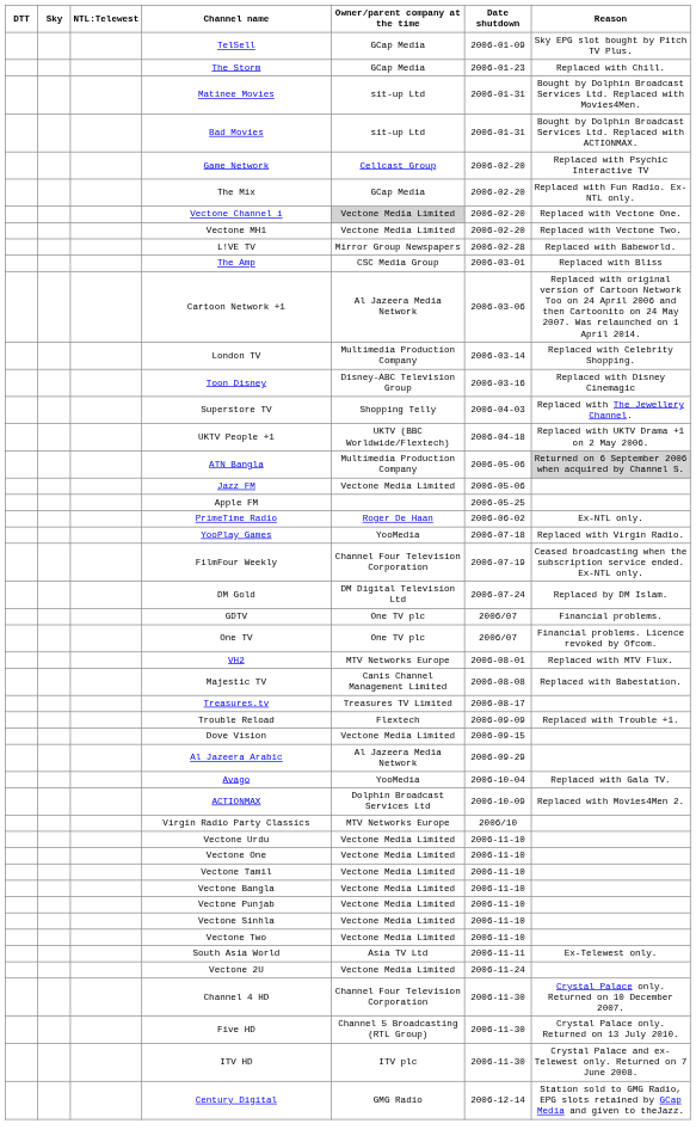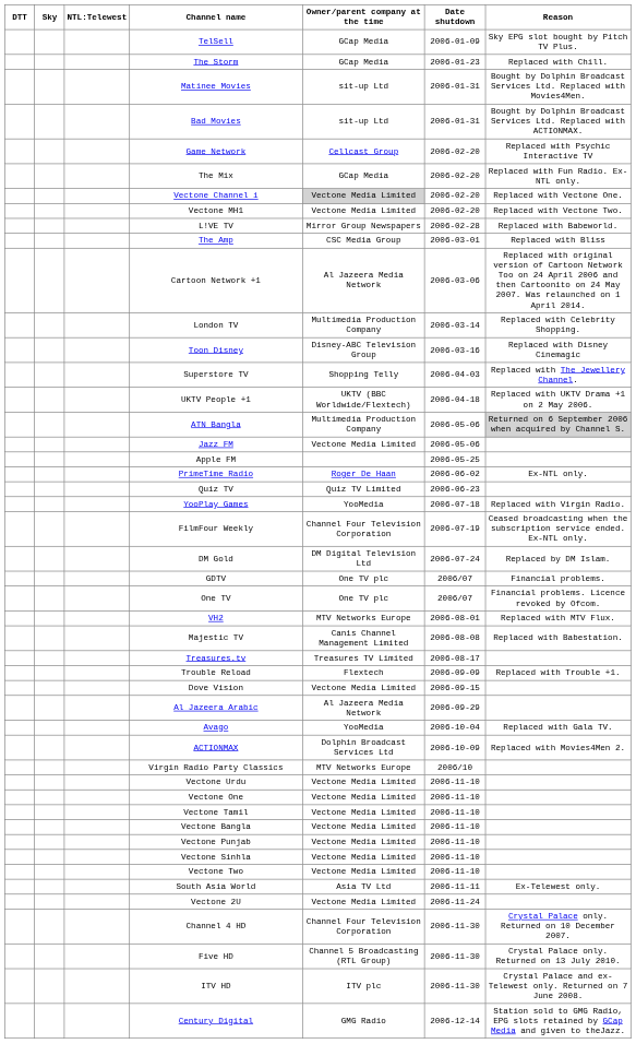 <table class="toccolors sortable" border="1" cellpadding="3" style="border-collapse:collapse; font-size: 90%; text-align:center" width="100%">
 <tr>
 <th width="5%">DTT</th>
 <th width="5%">Sky</th>
 <th width="5%">NTL:Telewest</th>
 <th width="30%">Channel name</th>
 <th width="20%">Owner/parent company at the time</th>
 <th width="10%">Date shutdown </th>
 <th width="30%">Reason</th>
 </tr>
 <tr>
 <td></td>
 <td></td>
 <td></td>
 <td><a href='#'>TelSell</a></td>
 <td>GCap Media</td>
 <td>2006-01-09</td>
 <td>Sky EPG slot bought by Pitch TV Plus.</td>
 </tr>
 <tr>
 <td></td>
 <td></td>
 <td></td>
 <td><a href='#'>The Storm</a></td>
 <td>GCap Media</td>
 <td>2006-01-23</td>
 <td>Replaced with Chill.</td>
 </tr>
 <tr>
 <td></td>
 <td></td>
 <td></td>
 <td><a href='#'>Matinee Movies</a></td>
 <td>sit-up Ltd</td>
 <td>2006-01-31</td>
 <td>Bought by Dolphin Broadcast Services Ltd. Replaced with Movies4Men.</td>
 </tr>
 <tr>
 <td></td>
 <td></td>
 <td></td>
 <td><a href='#'>Bad Movies</a></td>
 <td>sit-up Ltd</td>
 <td>2006-01-31</td>
 <td>Bought by Dolphin Broadcast Services Ltd. Replaced with ACTIONMAX.</td>
 </tr>
 <tr>
 <td></td>
 <td></td>
 <td></td>
 <td><a href='#'>Game Network</a></td>
 <td><a href='#'>Cellcast Group</a></td>
 <td>2006-02-20</td>
 <td>Replaced with Psychic Interactive TV</td>
 </tr>
 <tr>
 <td></td>
 <td></td>
 <td></td>
 <td>The Mix</td>
 <td>GCap Media</td>
 <td>2006-02-20</td>
 <td>Replaced with Fun Radio. Ex-NTL only.</td>
 </tr>
 <tr>
 <td></td>
 <td></td>
 <td></td>
 <td><a href='#'>Vectone Channel i</a></td>
 <td style="background: lightgrey;">Vectone Media Limited</td>
 <td>2006-02-20</td>
 <td>Replaced with Vectone One.</td>
 </tr>
 <tr>
 <td></td>
 <td></td>
 <td></td>
 <td>Vectone MH1</td>
 <td>Vectone Media Limited</td>
 <td>2006-02-20</td>
 <td>Replaced with Vectone Two.</td>
 </tr>
 <tr>
 <td></td>
 <td></td>
 <td></td>
 <td>L!VE TV</td>
 <td>Mirror Group Newspapers</td>
 <td>2006-02-28</td>
 <td>Replaced with Babeworld.</td>
 </tr>
 <tr>
 <td></td>
 <td></td>
 <td></td>
 <td><a href='#'>The Amp</a></td>
 <td>CSC Media Group</td>
 <td>2006-03-01</td>
 <td>Replaced with Bliss</td>
 </tr>
 <tr>
 <td></td>
 <td></td>
 <td></td>
 <td>Cartoon Network +1</td>
 <td>Al Jazeera Media Network</td>
 <td>2006-03-06</td>
 <td>Replaced with original version of Cartoon Network Too on 24 April 2006 and then Cartoonito on 24 May 2007. Was relaunched on 1 April 2014.</td>
 </tr>
 <tr>
 <td></td>
 <td></td>
 <td></td>
 <td>London TV</td>
 <td>Multimedia Production Company</td>
 <td>2006-03-14</td>
 <td>Replaced with Celebrity Shopping.</td>
 </tr>
 <tr>
 <td></td>
 <td></td>
 <td></td>
 <td><a href='#'>Toon Disney</a></td>
 <td>Disney-ABC Television Group</td>
 <td>2006-03-16</td>
 <td>Replaced with Disney Cinemagic</td>
 </tr>
 <tr>
 <td></td>
 <td></td>
 <td></td>
 <td>Superstore TV</td>
 <td>Shopping Telly</td>
 <td>2006-04-03</td>
 <td>Replaced with <a href='#'>The Jewellery Channel</a>.</td>
 </tr>
 <tr>
 <td></td>
 <td></td>
 <td></td>
 <td>UKTV People +1</td>
 <td>UKTV (BBC Worldwide/Flextech)</td>
 <td>2006-04-18</td>
 <td>Replaced with UKTV Drama +1 on 2 May 2006.</td>
 </tr>
 <tr>
 <td></td>
 <td></td>
 <td></td>
 <td><a href='#'>ATN Bangla</a></td>
 <td>Multimedia Production Company</td>
 <td>2006-05-06</td>
 <td style="background: lightgrey;"> Returned on 6 September 2006 when acquired by Channel S.</td>
 </tr>
 <tr>
 <td></td>
 <td></td>
 <td></td>
 <td><a href='#'>Jazz FM</a></td>
 <td>Vectone Media Limited</td>
 <td>2006-05-06</td>
 <td></td>
 </tr>
 <tr>
 <td></td>
 <td></td>
 <td></td>
 <td>Apple FM</td>
 <td></td>
 <td>2006-05-25</td>
 <td></td>
 </tr>
 <tr>
 <td></td>
 <td></td>
 <td></td>
 <td><a href='#'>PrimeTime Radio</a></td>
 <td><a href='#'>Roger De Haan</a></td>
 <td>2006-06-02</td>
 <td>Ex-NTL only.</td>
+</tr>
+<tr>
+<td></td>
+<td></td>
+<td></td>
+<td>Quiz TV</td>
+<td>Quiz TV Limited</td>
+<td>2006-06-23</td>
+<td></td>
 </tr>
 <tr>
 <td></td>
 <td></td>
 <td></td>
 <td><a href='#'>YooPlay Games</a></td>
 <td>YooMedia</td>
 <td>2006-07-18</td>
 <td>Replaced with Virgin Radio.</td>
 </tr>
 <tr>
 <td></td>
 <td></td>
 <td></td>
 <td>FilmFour Weekly</td>
 <td>Channel Four Television Corporation</td>
 <td>2006-07-19</td>
 <td>Ceased broadcasting when the subscription service ended. Ex-NTL only.</td>
 </tr>
 <tr>
 <td></td>
 <td></td>
 <td></td>
 <td>DM Gold</td>
 <td>DM Digital Television Ltd</td>
 <td>2006-07-24</td>
 <td>Replaced by DM Islam.</td>
 </tr>
 <tr>
 <td></td>
 <td></td>
 <td></td>
 <td>GDTV</td>
 <td>One TV plc</td>
 <td>2006/07</td>
 <td>Financial problems.</td>
 </tr>
 <tr>
 <td></td>
 <td></td>
 <td></td>
 <td>One TV</td>
 <td>One TV plc</td>
 <td>2006/07</td>
 <td>Financial problems. Licence revoked by Ofcom.</td>
 </tr>
 <tr>
 <td></td>
 <td></td>
 <td></td>
 <td><a href='#'>VH2</a></td>
 <td>MTV Networks Europe</td>
 <td>2006-08-01</td>
 <td>Replaced with MTV Flux.</td>
 </tr>
 <tr>
 <td></td>
 <td></td>
 <td></td>
 <td>Majestic TV</td>
 <td>Canis Channel Management Limited</td>
 <td>2006-08-08</td>
 <td>Replaced with Babestation.</td>
 </tr>
 <tr>
 <td></td>
 <td></td>
 <td></td>
 <td><a href='#'>Treasures.tv</a></td>
 <td>Treasures TV Limited</td>
 <td>2006-08-17</td>
 <td></td>
 </tr>
 <tr>
 <td></td>
 <td></td>
 <td></td>
 <td>Trouble Reload</td>
 <td>Flextech</td>
 <td>2006-09-09</td>
 <td>Replaced with Trouble +1.</td>
 </tr>
 <tr>
 <td></td>
 <td></td>
 <td></td>
 <td>Dove Vision</td>
 <td>Vectone Media Limited</td>
 <td>2006-09-15</td>
 <td></td>
 </tr>
 <tr>
 <td></td>
 <td></td>
 <td></td>
 <td><a href='#'>Al Jazeera Arabic</a></td>
 <td>Al Jazeera Media Network</td>
 <td>2006-09-29</td>
 <td></td>
 </tr>
 <tr>
 <td></td>
 <td></td>
 <td></td>
 <td><a href='#'>Avago</a></td>
 <td>YooMedia</td>
 <td>2006-10-04</td>
 <td>Replaced with Gala TV.</td>
 </tr>
 <tr>
 <td></td>
 <td></td>
 <td></td>
 <td><a href='#'>ACTIONMAX</a></td>
 <td>Dolphin Broadcast Services Ltd</td>
 <td>2006-10-09</td>
 <td>Replaced with Movies4Men 2.</td>
 </tr>
 <tr>
 <td></td>
 <td></td>
 <td></td>
 <td>Virgin Radio Party Classics</td>
 <td>MTV Networks Europe</td>
 <td>2006/10</td>
 <td></td>
 </tr>
 <tr>
 <td></td>
 <td></td>
 <td></td>
 <td>Vectone Urdu</td>
 <td>Vectone Media Limited</td>
 <td>2006-11-10</td>
 <td></td>
 </tr>
 <tr>
 <td></td>
 <td></td>
 <td></td>
 <td>Vectone One</td>
 <td>Vectone Media Limited</td>
 <td>2006-11-10</td>
 <td></td>
 </tr>
 <tr>
 <td></td>
 <td></td>
 <td></td>
 <td>Vectone Tamil</td>
 <td>Vectone Media Limited</td>
 <td>2006-11-10</td>
 <td></td>
 </tr>
 <tr>
 <td></td>
 <td></td>
 <td></td>
 <td>Vectone Bangla</td>
 <td>Vectone Media Limited</td>
 <td>2006-11-10</td>
 <td></td>
 </tr>
 <tr>
 <td></td>
 <td></td>
 <td></td>
 <td>Vectone Punjab</td>
 <td>Vectone Media Limited</td>
 <td>2006-11-10</td>
 <td></td>
 </tr>
 <tr>
 <td></td>
 <td></td>
 <td></td>
 <td>Vectone Sinhla</td>
 <td>Vectone Media Limited</td>
 <td>2006-11-10</td>
 <td></td>
 </tr>
 <tr>
 <td></td>
 <td></td>
 <td></td>
 <td>Vectone Two</td>
 <td>Vectone Media Limited</td>
 <td>2006-11-10</td>
 <td></td>
 </tr>
 <tr>
 <td></td>
 <td></td>
 <td></td>
 <td>South Asia World</td>
 <td>Asia TV Ltd</td>
 <td>2006-11-11</td>
 <td>Ex-Telewest only.</td>
 </tr>
 <tr>
 <td></td>
 <td></td>
 <td></td>
 <td>Vectone 2U</td>
 <td>Vectone Media Limited</td>
 <td>2006-11-24</td>
 <td></td>
 </tr>
 <tr>
 <td></td>
 <td></td>
 <td></td>
 <td>Channel 4 HD</td>
 <td>Channel Four Television Corporation</td>
 <td>2006-11-30</td>
 <td><a href='#'>Crystal Palace</a> only. Returned on 10 December 2007.</td>
 </tr>
 <tr>
 <td></td>
 <td></td>
 <td></td>
 <td>Five HD</td>
 <td>Channel 5 Broadcasting (RTL Group)</td>
 <td>2006-11-30</td>
 <td>Crystal Palace only. Returned on 13 July 2010.</td>
 </tr>
 <tr>
 <td></td>
 <td></td>
 <td></td>
 <td>ITV HD</td>
 <td>ITV plc</td>
 <td>2006-11-30</td>
 <td>Crystal Palace and ex-Telewest only. Returned on 7 June 2008.</td>
 </tr>
 <tr>
 <td></td>
 <td></td>
 <td></td>
 <td><a href='#'>Century Digital</a></td>
 <td>GMG Radio</td>
 <td>2006-12-14</td>
 <td>Station sold to GMG Radio, EPG slots retained by <a href='#'>GCap Media</a> and given to theJazz.</td>
 </tr>
 </table>
